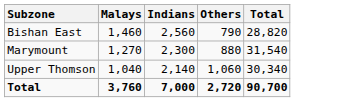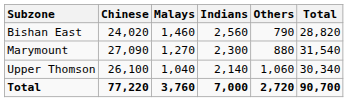 <table class="wikitable sortable mw-collapsible" style="text-align: right">
 <tr class="static-row-header" style="vertical-align: bottom">
 <th scope="col" style="text-align: left">Subzone</th>
+<th scope="col" style="text-align: center">Chinese</th>
 <th scope="col" style="text-align: center">Malays</th>
 <th scope="col" style="text-align: center">Indians</th>
 <th scope="col" style="text-align: center">Others</th>
 <th scope="col" style="text-align: center">Total</th>
 </tr>
 <tr>
 <td style="text-align: left">Bishan East</td>
+<td>24,020</td>
 <td>1,460</td>
 <td>2,560</td>
 <td>790</td>
 <td>28,820</td>
 </tr>
 <tr>
 <td style="text-align: left">Marymount</td>
+<td>27,090</td>
 <td>1,270</td>
 <td>2,300</td>
 <td>880</td>
 <td>31,540</td>
 </tr>
 <tr>
 <td style="text-align: left">Upper Thomson</td>
+<td>26,100</td>
 <td>1,040</td>
 <td>2,140</td>
 <td>1,060</td>
 <td>30,340</td>
 </tr>
 <tr>
 <td style="text-align: left"><strong>Total</strong></td>
+<td><strong>77,220</strong></td>
 <td><strong>3,760</strong></td>
 <td><strong>7,000</strong></td>
 <td><strong>2,720</strong></td>
 <td><strong>90,700</strong></td>
 </tr>
 </table>
